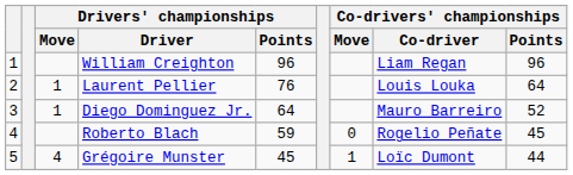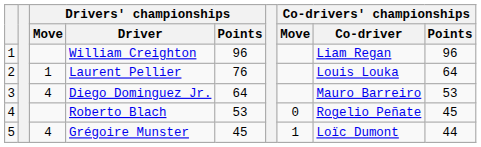 <table class="wikitable" style="font-size:85%;">
 <tr>
 <th rowspan="2"></th>
 <th rowspan="7" style="width:5px;"></th>
 <th colspan="3">Drivers' championships</th>
 <th rowspan="7" style="width:5px;"></th>
 <th colspan="3" nowrap>Co-drivers' championships</th>
 </tr>
 <tr>
 <th>Move</th>
 <th>Driver</th>
 <th>Points</th>
 <th>Move</th>
 <th>Co-driver</th>
 <th>Points</th>
 </tr>
 <tr>
 <td align="center">1</td>
 <td align="center"></td>
 <td><a href='#'>William Creighton</a></td>
 <td align="center">96</td>
 <td align="center"></td>
 <td><a href='#'>Liam Regan</a></td>
 <td align="center">96</td>
 </tr>
 <tr>
 <td align="center">2</td>
 <td align="center"> 1</td>
 <td><a href='#'>Laurent Pellier</a></td>
 <td align="center">76</td>
 <td align="center"></td>
 <td><a href='#'>Louis Louka</a></td>
 <td align="center">64</td>
 </tr>
 <tr>
 <td align="center">3</td>
-<td align="center"> 1</td>
+<td align="center"> 4</td>
 <td><a href='#'>Diego Dominguez Jr.</a></td>
 <td align="center">64</td>
 <td align="center"></td>
 <td><a href='#'>Mauro Barreiro</a></td>
-<td align="center">52</td>
+<td align="center">53</td>
 </tr>
 <tr>
 <td align="center">4</td>
 <td align="center"></td>
 <td><a href='#'>Roberto Blach</a></td>
-<td align="center">59</td>
+<td align="center">53</td>
 <td align="center"> 0</td>
 <td><a href='#'>Rogelio Peñate</a></td>
 <td align="center">45</td>
 </tr>
 <tr>
 <td align="center">5</td>
 <td align="center"> 4</td>
 <td><a href='#'>Grégoire Munster</a></td>
 <td align="center">45</td>
 <td align="center"> 1</td>
 <td><a href='#'>Loïc Dumont</a></td>
 <td align="center">44</td>
 </tr>
 </table>
